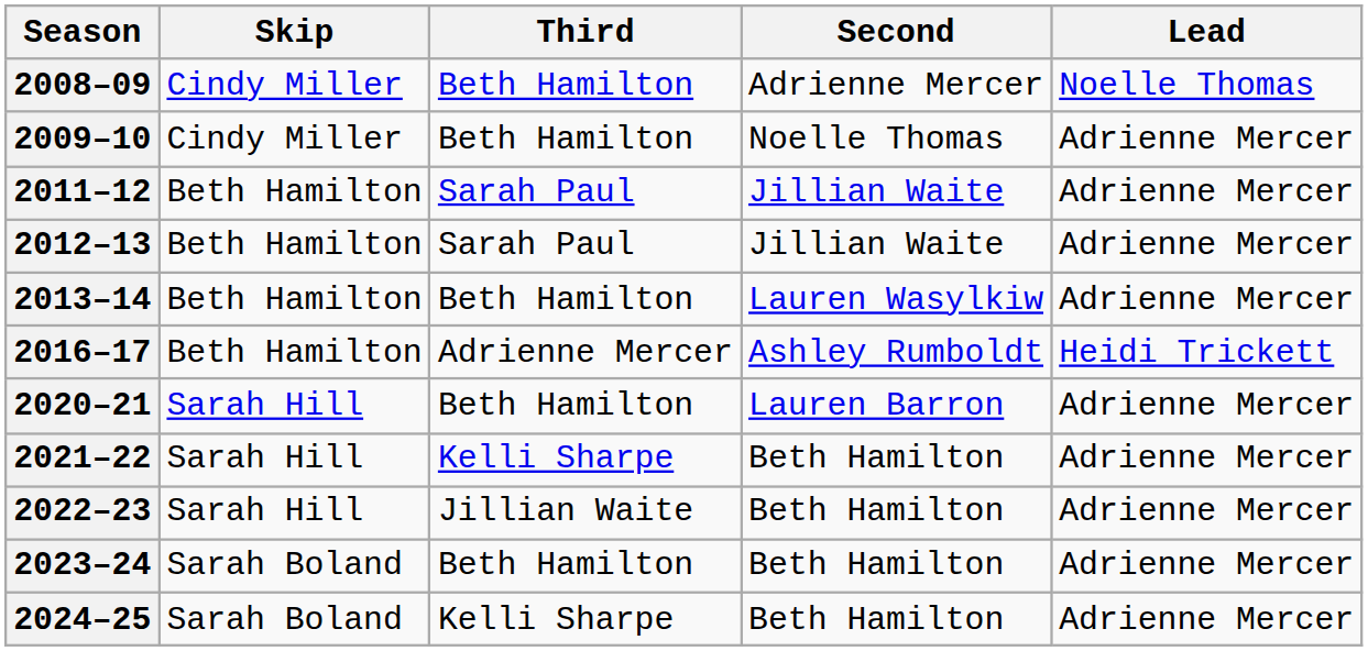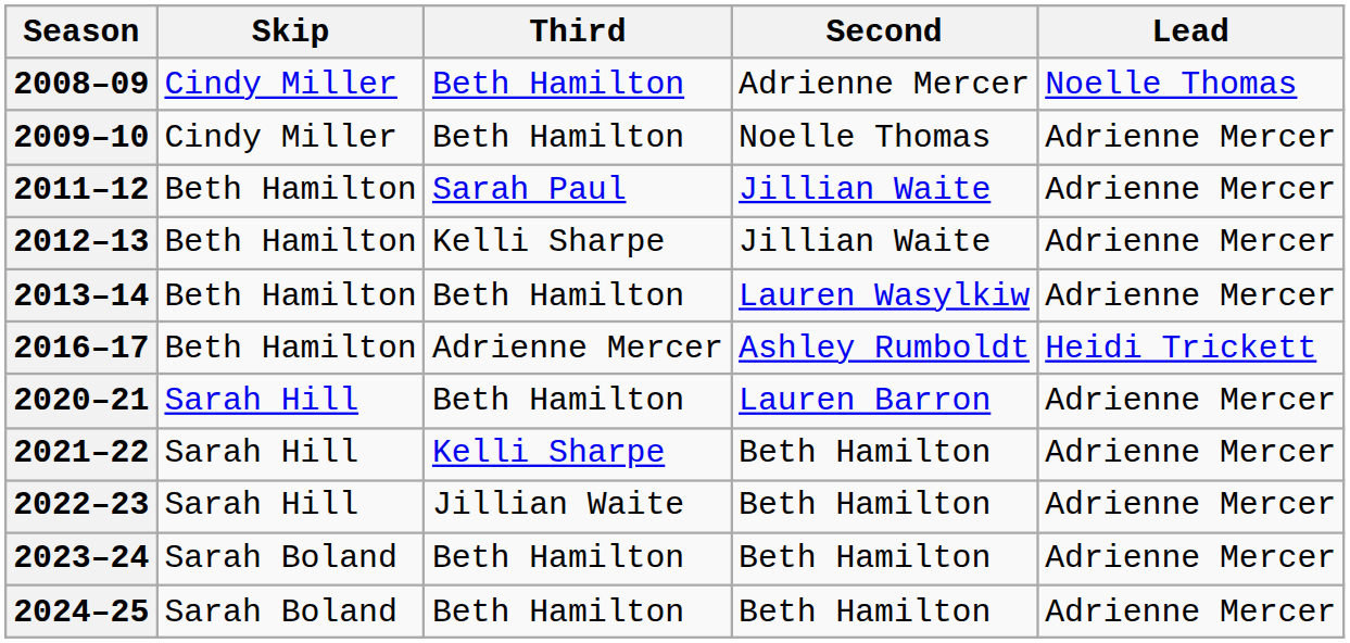 <table class="wikitable">
 <tr>
 <th scope="col">Season</th>
 <th scope="col">Skip</th>
 <th scope="col">Third</th>
 <th scope="col">Second</th>
 <th scope="col">Lead</th>
 </tr>
 <tr>
 <th scope="row">2008–09</th>
 <td><a href='#'>Cindy Miller</a></td>
 <td><a href='#'>Beth Hamilton</a></td>
 <td>Adrienne Mercer</td>
 <td><a href='#'>Noelle Thomas</a></td>
 </tr>
 <tr>
 <th scope="row">2009–10</th>
 <td>Cindy Miller</td>
 <td>Beth Hamilton</td>
 <td>Noelle Thomas</td>
 <td>Adrienne Mercer</td>
 </tr>
 <tr>
 <th scope="row">2011–12</th>
 <td>Beth Hamilton</td>
 <td><a href='#'>Sarah Paul</a></td>
 <td><a href='#'>Jillian Waite</a></td>
 <td>Adrienne Mercer</td>
 </tr>
 <tr>
 <th scope="row">2012–13</th>
 <td>Beth Hamilton</td>
-<td>Sarah Paul</td>
+<td>Kelli Sharpe</td>
 <td>Jillian Waite</td>
 <td>Adrienne Mercer</td>
 </tr>
 <tr>
 <th scope="row">2013–14</th>
 <td>Beth Hamilton</td>
 <td>Beth Hamilton</td>
 <td><a href='#'>Lauren Wasylkiw</a></td>
 <td>Adrienne Mercer</td>
 </tr>
 <tr>
 <th scope="row">2016–17</th>
 <td>Beth Hamilton</td>
 <td>Adrienne Mercer</td>
 <td><a href='#'>Ashley Rumboldt</a></td>
 <td><a href='#'>Heidi Trickett</a></td>
 </tr>
 <tr>
 <th scope="row">2020–21</th>
 <td><a href='#'>Sarah Hill</a></td>
 <td>Beth Hamilton</td>
 <td><a href='#'>Lauren Barron</a></td>
 <td>Adrienne Mercer</td>
 </tr>
 <tr>
 <th scope="row">2021–22</th>
 <td>Sarah Hill</td>
 <td><a href='#'>Kelli Sharpe</a></td>
 <td>Beth Hamilton</td>
 <td>Adrienne Mercer</td>
 </tr>
 <tr>
 <th scope="row">2022–23</th>
 <td>Sarah Hill</td>
 <td>Jillian Waite</td>
 <td>Beth Hamilton</td>
 <td>Adrienne Mercer</td>
 </tr>
 <tr>
 <th scope="row">2023–24</th>
 <td>Sarah Boland</td>
 <td>Beth Hamilton</td>
 <td>Beth Hamilton</td>
 <td>Adrienne Mercer</td>
 </tr>
 <tr>
 <th scope="row">2024–25</th>
 <td>Sarah Boland</td>
-<td>Kelli Sharpe</td>
+<td>Beth Hamilton</td>
 <td>Beth Hamilton</td>
 <td>Adrienne Mercer</td>
 </tr>
 </table>
